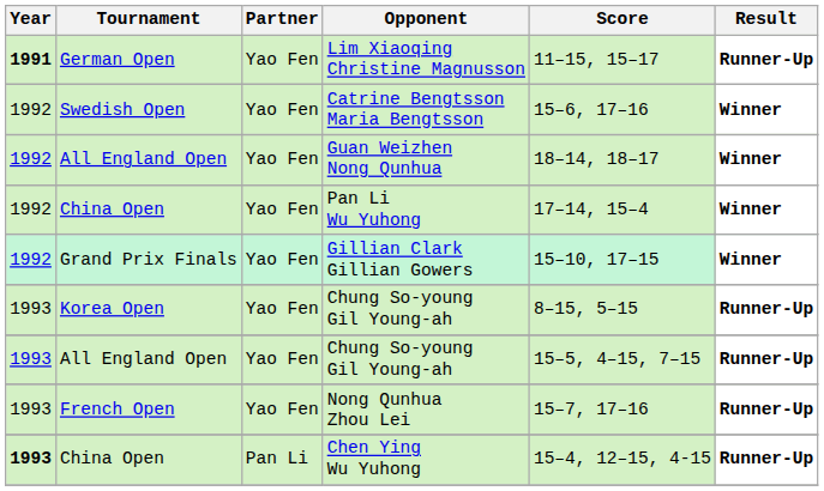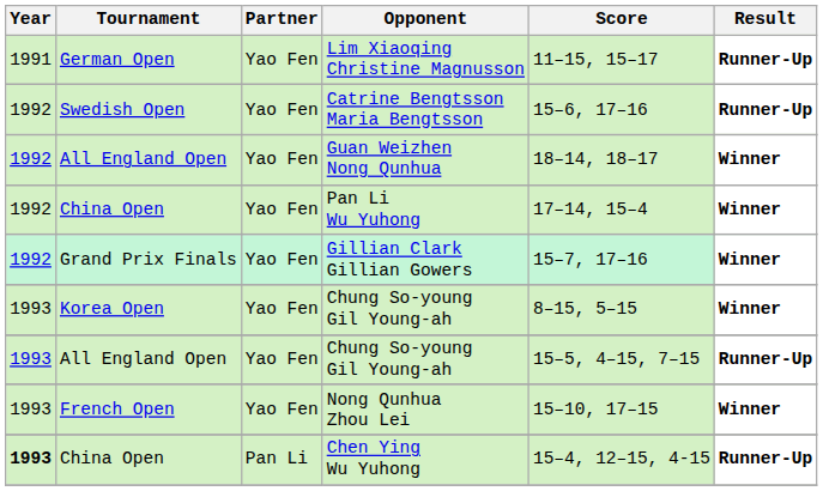 <table class="sortable wikitable" style="font-size: 90%;">
 <tr>
 <th>Year</th>
 <th>Tournament</th>
 <th>Partner</th>
 <th>Opponent</th>
 <th>Score</th>
 <th>Result</th>
 </tr>
 <tr style="background:#D4F1C5">
-<td align="center"><strong>1991</strong></td>
+<td align="center">1991</td>
 <td align="left"><a href='#'>German Open</a></td>
 <td align="left"> Yao Fen</td>
 <td align="left"> <a href='#'>Lim Xiaoqing</a> <br>  <a href='#'>Christine Magnusson</a></td>
 <td align="left">11–15, 15–17</td>
 <td style="text-align:left; background:white"> <strong>Runner-Up</strong></td>
 </tr>
 <tr>
 </tr>
 <tr style="background:#D4F1C5">
 <td align="center">1992</td>
 <td align="left"><a href='#'>Swedish Open</a></td>
 <td align="left"> Yao Fen</td>
 <td align="left"> <a href='#'>Catrine Bengtsson</a> <br>  <a href='#'>Maria Bengtsson</a></td>
 <td align="left">15–6, 17–16</td>
-<td style="text-align:left; background:white"> <strong>Winner</strong></td>
+<td style="text-align:left; background:white"> <strong>Runner-Up</strong></td>
 </tr>
 <tr>
 </tr>
 <tr style="background:#D4F1C5">
 <td align="center"><a href='#'>1992</a></td>
 <td align="left"><a href='#'>All England Open</a></td>
 <td align="left"> Yao Fen</td>
 <td align="left"> <a href='#'>Guan Weizhen</a> <br>  <a href='#'>Nong Qunhua</a></td>
 <td align="left">18–14, 18–17</td>
 <td style="text-align:left; background:white"> <strong>Winner</strong></td>
 </tr>
 <tr>
 </tr>
 <tr style="background:#D4F1C5">
 <td align="center">1992</td>
 <td align="left"><a href='#'>China Open</a></td>
 <td align="left"> Yao Fen</td>
 <td align="left"> Pan Li <br>  <a href='#'>Wu Yuhong</a></td>
 <td align="left">17–14, 15–4</td>
 <td style="text-align:left; background:white"> <strong>Winner</strong></td>
 </tr>
 <tr>
 </tr>
 <tr style="background:#C3F6D7">
 <td align="center"><a href='#'>1992</a></td>
 <td align="left">Grand Prix Finals</td>
 <td align="left"> Yao Fen</td>
 <td align="left"> <a href='#'>Gillian Clark</a> <br>  Gillian Gowers</td>
-<td align="left">15–10, 17–15</td>
+<td align="left">15–7, 17–16</td>
 <td style="text-align:left; background:white"> <strong>Winner</strong></td>
 </tr>
 <tr>
 </tr>
 <tr style="background:#D4F1C5">
 <td align="center">1993</td>
 <td align="left"><a href='#'>Korea Open</a></td>
 <td align="left"> Yao Fen</td>
 <td align="left"> Chung So-young <br>  Gil Young-ah</td>
 <td align="left">8–15, 5–15</td>
-<td style="text-align:left; background:white"> <strong>Runner-Up</strong></td>
+<td style="text-align:left; background:white"> <strong>Winner</strong></td>
 </tr>
 <tr>
 </tr>
 <tr style="background:#D4F1C5">
 <td align="center"><a href='#'>1993</a></td>
 <td align="left">All England Open</td>
 <td align="left"> Yao Fen</td>
 <td align="left"> Chung So-young <br>  Gil Young-ah</td>
 <td align="left">15–5, 4–15, 7–15</td>
 <td style="text-align:left; background:white"> <strong>Runner-Up</strong></td>
 </tr>
 <tr>
 </tr>
 <tr style="background:#D4F1C5">
 <td align="center">1993</td>
 <td align="left"><a href='#'>French Open</a></td>
 <td align="left"> Yao Fen</td>
 <td align="left"> Nong Qunhua <br>  Zhou Lei</td>
-<td align="left">15–7, 17–16</td>
-<td style="text-align:left; background:white"> <strong>Runner-Up</strong></td>
+<td align="left">15–10, 17–15</td>
+<td style="text-align:left; background:white"> <strong>Winner</strong></td>
 </tr>
 <tr>
 </tr>
 <tr style="background:#D4F1C5">
 <td align="center"><strong>1993</strong></td>
 <td align="left">China Open</td>
 <td align="left"> Pan Li</td>
 <td align="left"> <a href='#'>Chen Ying</a> <br>  Wu Yuhong</td>
 <td align="left">15–4, 12–15, 4-15</td>
 <td style="text-align:left; background: white"> <strong>Runner-Up</strong></td>
 </tr>
 <tr>
 </tr>
 </table>
